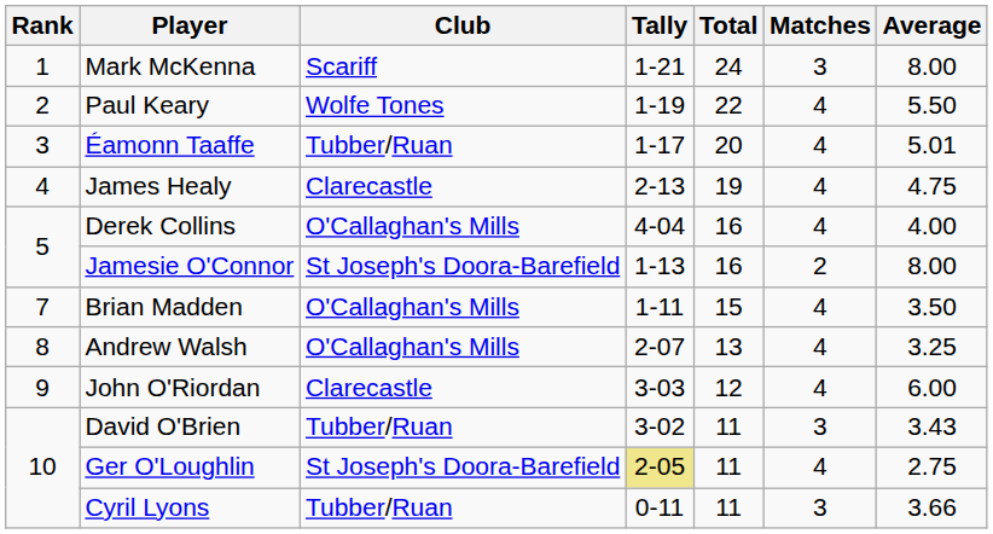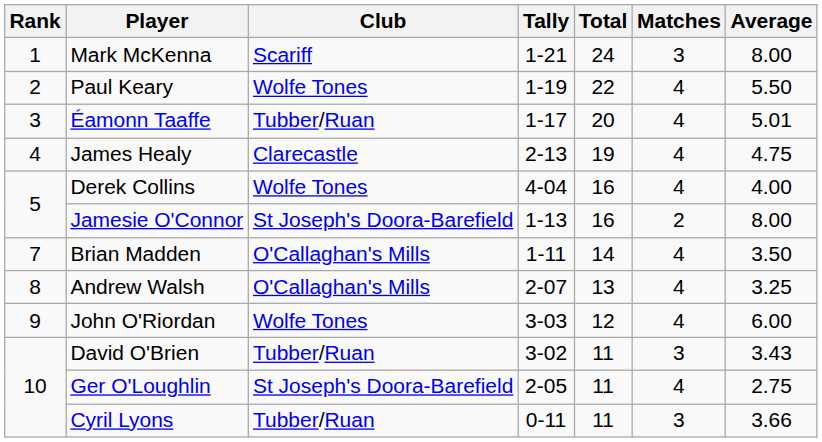 <table class="wikitable">
 <tr>
 <th>Rank</th>
 <th>Player</th>
 <th>Club</th>
 <th>Tally</th>
 <th>Total</th>
 <th>Matches</th>
 <th>Average</th>
 </tr>
 <tr>
 <td rowspan=1 align=center>1</td>
 <td>Mark McKenna</td>
 <td><a href='#'>Scariff</a></td>
 <td align=center>1-21</td>
 <td align=center>24</td>
 <td align=center>3</td>
 <td align=center>8.00</td>
 </tr>
 <tr>
 <td rowspan=1 align=center>2</td>
 <td>Paul Keary</td>
 <td><a href='#'>Wolfe Tones</a></td>
 <td align=center>1-19</td>
 <td align=center>22</td>
 <td align=center>4</td>
 <td align=center>5.50</td>
 </tr>
 <tr>
 <td rowspan=1 align=center>3</td>
 <td><a href='#'>Éamonn Taaffe</a></td>
 <td><a href='#'>Tubber</a>/<a href='#'>Ruan</a></td>
 <td align=center>1-17</td>
 <td align=center>20</td>
 <td align=center>4</td>
 <td align=center>5.01</td>
 </tr>
 <tr>
 <td rowspan=1 align=center>4</td>
 <td>James Healy</td>
 <td><a href='#'>Clarecastle</a></td>
 <td align=center>2-13</td>
 <td align=center>19</td>
 <td align=center>4</td>
 <td align=center>4.75</td>
 </tr>
 <tr>
 <td rowspan=2 align=center>5</td>
 <td>Derek Collins</td>
-<td><a href='#'>O'Callaghan's Mills</a></td>
+<td><a href='#'>Wolfe Tones</a></td>
 <td align=center>4-04</td>
 <td align=center>16</td>
 <td align=center>4</td>
 <td align=center>4.00</td>
 </tr>
 <tr>
 <td><a href='#'>Jamesie O'Connor</a></td>
 <td><a href='#'>St Joseph's Doora-Barefield</a></td>
 <td align=center>1-13</td>
 <td align=center>16</td>
 <td align=center>2</td>
 <td align=center>8.00</td>
 </tr>
 <tr>
 <td rowspan=1 align=center>7</td>
 <td>Brian Madden</td>
 <td><a href='#'>O'Callaghan's Mills</a></td>
 <td align=center>1-11</td>
-<td align=center>15</td>
+<td align=center>14</td>
 <td align=center>4</td>
 <td align=center>3.50</td>
 </tr>
 <tr>
 <td rowspan=1 align=center>8</td>
 <td>Andrew Walsh</td>
 <td><a href='#'>O'Callaghan's Mills</a></td>
 <td align=center>2-07</td>
 <td align=center>13</td>
 <td align=center>4</td>
 <td align=center>3.25</td>
 </tr>
 <tr>
 <td rowspan=1 align=center>9</td>
 <td>John O'Riordan</td>
-<td><a href='#'>Clarecastle</a></td>
+<td><a href='#'>Wolfe Tones</a></td>
 <td align=center>3-03</td>
 <td align=center>12</td>
 <td align=center>4</td>
 <td align=center>6.00</td>
 </tr>
 <tr>
 <td rowspan=3 align=center>10</td>
 <td>David O'Brien</td>
 <td><a href='#'>Tubber</a>/<a href='#'>Ruan</a></td>
 <td align=center>3-02</td>
 <td align=center>11</td>
 <td align=center>3</td>
 <td align=center>3.43</td>
 </tr>
 <tr>
 <td><a href='#'>Ger O'Loughlin</a></td>
 <td><a href='#'>St Joseph's Doora-Barefield</a></td>
-<td align=center style="background: khaki;">2-05</td>
+<td align=center>2-05</td>
 <td align=center>11</td>
 <td align=center>4</td>
 <td align=center>2.75</td>
 </tr>
 <tr>
 <td><a href='#'>Cyril Lyons</a></td>
 <td><a href='#'>Tubber</a>/<a href='#'>Ruan</a></td>
 <td align=center>0-11</td>
 <td align=center>11</td>
 <td align=center>3</td>
 <td align=center>3.66</td>
 </tr>
 </table>
